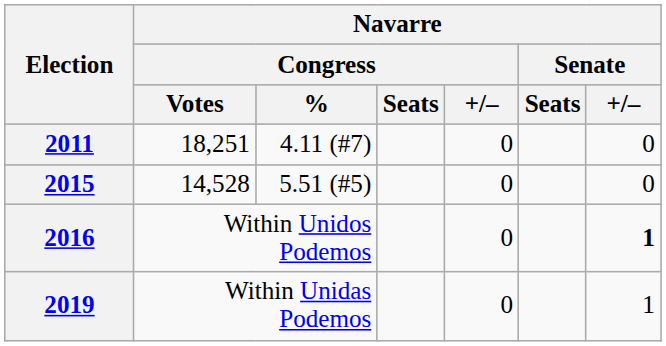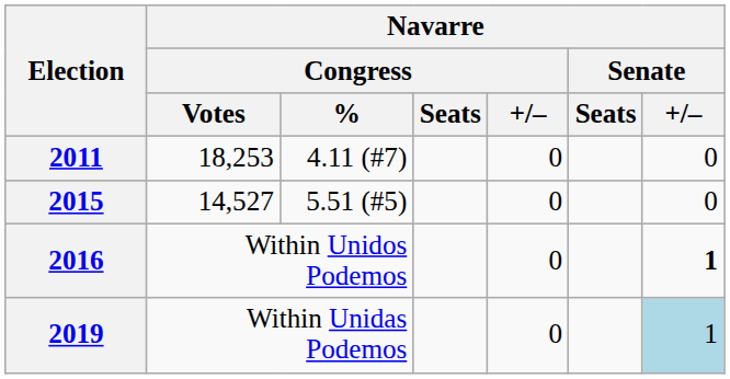 <table class="wikitable" style="text-align:right;">
 <tr>
 <th rowspan="3" width="75">Election</th>
 <th colspan="6">Navarre</th>
 </tr>
 <tr>
 <th colspan="4">Congress</th>
 <th colspan="2">Senate</th>
 </tr>
 <tr>
 <th width="70">Votes</th>
 <th width="70">%</th>
 <th>Seats</th>
 <th width="40">+/–</th>
 <th>Seats</th>
 <th width="40">+/–</th>
 </tr>
 <tr>
 <th><a href='#'>2011</a></th>
-<td>18,251</td>
+<td>18,253</td>
 <td>4.11 (#7)</td>
 <td></td>
 <td>0</td>
 <td></td>
 <td>0</td>
 </tr>
 <tr>
 <th><a href='#'>2015</a></th>
-<td>14,528</td>
+<td>14,527</td>
 <td>5.51 (#5)</td>
 <td></td>
 <td>0</td>
 <td></td>
 <td>0</td>
 </tr>
 <tr>
 <th><a href='#'>2016</a></th>
 <td colspan="2">Within <a href='#'>Unidos Podemos</a></td>
 <td></td>
 <td>0</td>
 <td></td>
 <td><strong>1</strong></td>
 </tr>
 <tr>
 <th><a href='#'>2019</a></th>
 <td colspan="2">Within <a href='#'>Unidas Podemos</a></td>
 <td></td>
 <td>0</td>
 <td></td>
-<td>1</td>
+<td style="background: lightblue;">1</td>
 </tr>
 </table>
